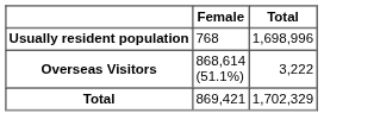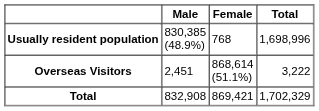 <table border="1" cellspacing="0" cellpadding="3">
 <tr ---->
 <td></td>
+<th>Male</th>
 <th>Female</th>
 <th>Total</th>
 </tr>
 <tr ---->
 <th>Usually resident population</th>
+<td>830,385<br> (48.9%)</td>
 <td>768</td>
 <td align="right">1,698,996</td>
 </tr>
 <tr ---->
 <th>Overseas Visitors</th>
+<td>2,451</td>
 <td>868,614 <br> (51.1%)</td>
 <td align="right">3,222</td>
 </tr>
 <tr ---->
 <th>Total</th>
+<td>832,908</td>
 <td>869,421</td>
 <td align="right">1,702,329</td>
 </tr>
 </table>
